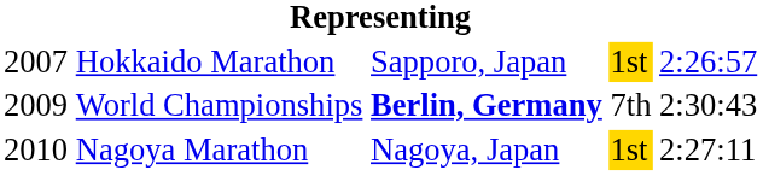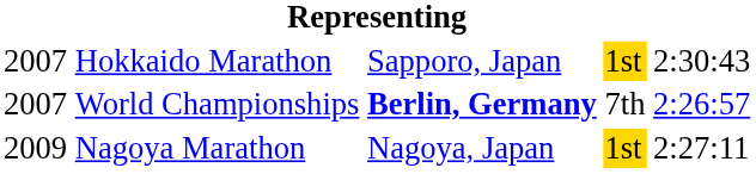 <table>
 <tr>
 <th colspan="5">Representing </th>
 </tr>
 <tr>
 <td>2007</td>
 <td><a href='#'>Hokkaido Marathon</a></td>
 <td><a href='#'>Sapporo, Japan</a></td>
 <td bgcolor="gold">1st</td>
+<td>2:30:43</td>
+</tr>
+<tr>
+<td>2007</td>
+<td><a href='#'>World Championships</a></td>
+<td><strong><a href='#'>Berlin, Germany</a></strong></td>
+<td>7th</td>
 <td><a href='#'>2:26:57</a></td>
 </tr>
 <tr>
 <td>2009</td>
-<td><a href='#'>World Championships</a></td>
-<td><strong><a href='#'>Berlin, Germany</a></strong></td>
-<td>7th</td>
-<td>2:30:43</td>
-</tr>
-<tr>
-<td>2010</td>
 <td><a href='#'>Nagoya Marathon</a></td>
 <td><a href='#'>Nagoya, Japan</a></td>
 <td bgcolor=gold>1st</td>
 <td>2:27:11</td>
 </tr>
 </table>
